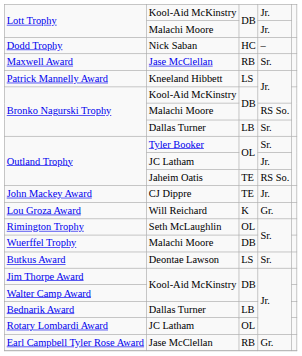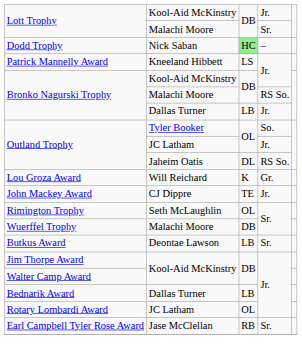 <table class="wikitable">
 <tr>
 <td rowspan=2><a href='#'>Lott Trophy</a></td>
 <td>Kool-Aid McKinstry</td>
 <td rowspan=2>DB</td>
 <td>Jr.</td>
 <td rowspan=2></td>
 </tr>
 <tr>
 <td>Malachi Moore</td>
-<td>Jr.</td>
+<td>Sr.</td>
 </tr>
 <tr>
 <td><a href='#'>Dodd Trophy</a></td>
 <td>Nick Saban</td>
-<td>HC</td>
+<td style="background: lightgreen;">HC</td>
 <td>–</td>
-<td></td>
-</tr>
-<tr>
-<td><a href='#'>Maxwell Award</a></td>
-<td><a href='#'>Jase McClellan</a></td>
-<td>RB</td>
-<td>Sr.</td>
 <td></td>
 </tr>
 <tr>
 <td><a href='#'>Patrick Mannelly Award</a></td>
 <td>Kneeland Hibbett</td>
 <td>LS</td>
 <td rowspan=2>Jr.</td>
 <td></td>
 </tr>
 <tr>
 <td rowspan=3><a href='#'>Bronko Nagurski Trophy</a></td>
 <td>Kool-Aid McKinstry</td>
 <td rowspan=2>DB</td>
 <td rowspan=3></td>
 </tr>
 <tr>
 <td>Malachi Moore</td>
 <td>RS So.</td>
 </tr>
 <tr>
 <td>Dallas Turner</td>
 <td>LB</td>
-<td>Sr.</td>
+<td>Jr.</td>
 </tr>
 <tr>
 <td rowspan=3><a href='#'>Outland Trophy</a></td>
 <td><a href='#'>Tyler Booker</a></td>
 <td rowspan=2>OL</td>
-<td>Sr.</td>
+<td>So.</td>
 <td rowspan=3></td>
 </tr>
 <tr>
 <td>JC Latham</td>
 <td>Jr.</td>
 </tr>
 <tr>
 <td>Jaheim Oatis</td>
-<td>TE</td>
+<td>DL</td>
 <td>RS So.</td>
+</tr>
+<tr>
+<td><a href='#'>Lou Groza Award</a></td>
+<td>Will Reichard</td>
+<td>K</td>
+<td>Gr.</td>
+<td></td>
 </tr>
 <tr>
 <td><a href='#'>John Mackey Award</a></td>
 <td>CJ Dippre</td>
 <td>TE</td>
 <td>Jr.</td>
-<td></td>
-</tr>
-<tr>
-<td><a href='#'>Lou Groza Award</a></td>
-<td>Will Reichard</td>
-<td>K</td>
-<td>Gr.</td>
 <td></td>
 </tr>
 <tr>
 <td><a href='#'>Rimington Trophy</a></td>
 <td>Seth McLaughlin</td>
 <td>OL</td>
 <td rowspan=2>Sr.</td>
 <td></td>
 </tr>
 <tr>
 <td><a href='#'>Wuerffel Trophy</a></td>
 <td>Malachi Moore</td>
 <td>DB</td>
 <td></td>
 </tr>
 <tr>
 <td><a href='#'>Butkus Award</a></td>
 <td>Deontae Lawson</td>
-<td>LS</td>
+<td>LB</td>
 <td>Sr.</td>
 <td></td>
 </tr>
 <tr>
 <td><a href='#'>Jim Thorpe Award</a></td>
 <td rowspan=3>Kool-Aid McKinstry</td>
 <td rowspan=3>DB</td>
 <td rowspan=6>Jr.</td>
 <td></td>
 </tr>
 <tr>
 <td><a href='#'>Walter Camp Award</a></td>
 <td></td>
 </tr>
 <tr>
 <td rowspan=2><a href='#'>Bednarik Award</a></td>
 <td rowspan=2></td>
 </tr>
 <tr>
 <td rowspan=2>Dallas Turner</td>
 <td rowspan=2>LB</td>
 </tr>
 <tr>
 <td rowspan=2><a href='#'>Rotary Lombardi Award</a></td>
 <td rowspan=2></td>
 </tr>
 <tr>
 <td>JC Latham</td>
 <td>OL</td>
 </tr>
 <tr>
 <td><a href='#'>Earl Campbell Tyler Rose Award</a></td>
 <td>Jase McClellan</td>
 <td>RB</td>
-<td>Gr.</td>
+<td>Sr.</td>
 <td></td>
 </tr>
 <tr>
 </tr>
 </table>
